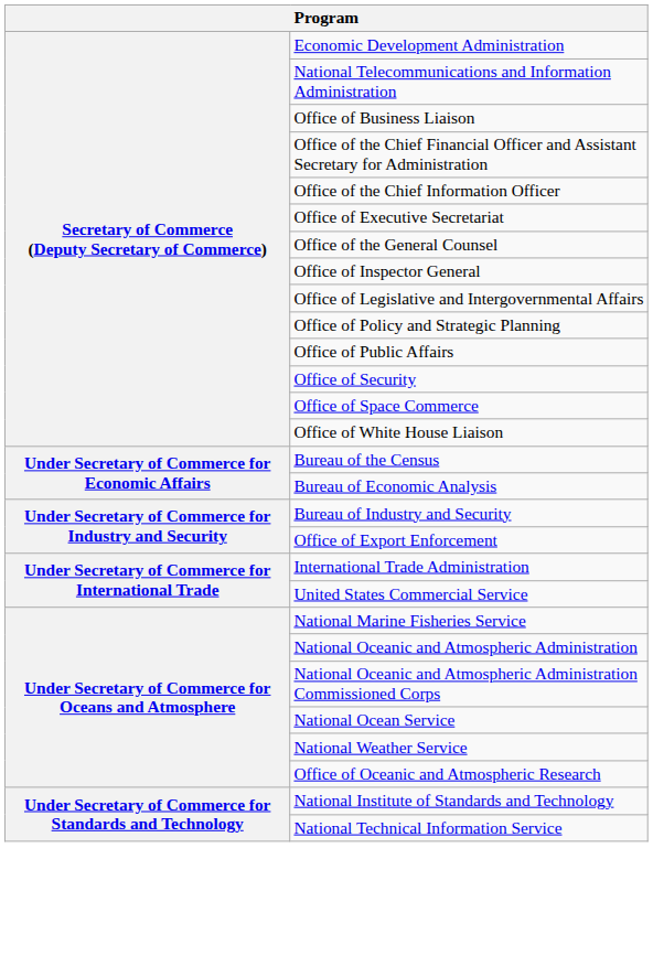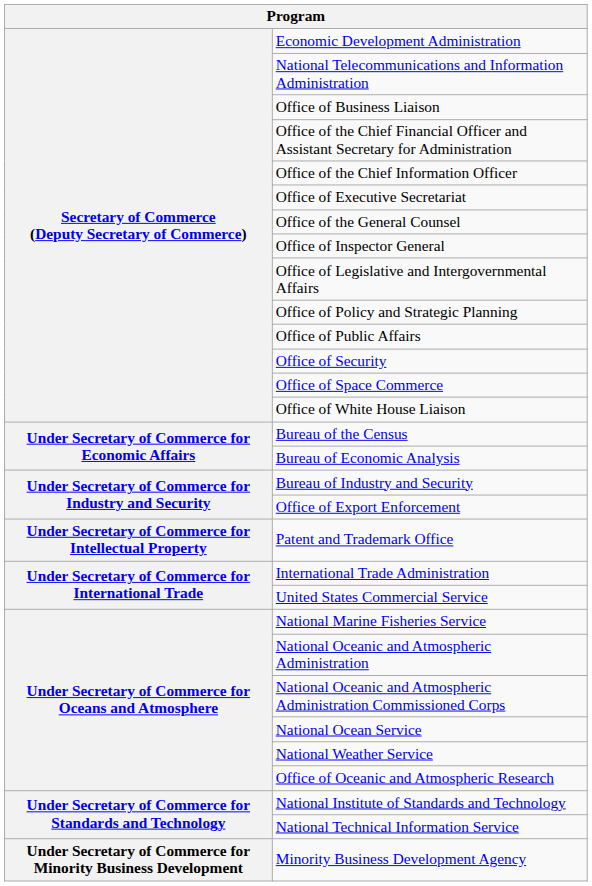 <table class="wikitable sortable">
 <tr>
 <th scope="col" colspan="2">Program</th>
 </tr>
 <tr>
 <th rowspan="14"><a href='#'>Secretary of Commerce</a><br>(<a href='#'>Deputy Secretary of Commerce</a>)</th>
 <td><a href='#'>Economic Development Administration</a></td>
 </tr>
 <tr>
 <td><a href='#'>National Telecommunications and Information Administration</a></td>
 </tr>
 <tr>
 <td>Office of Business Liaison</td>
 </tr>
 <tr>
 <td>Office of the Chief Financial Officer and Assistant Secretary for Administration</td>
 </tr>
 <tr>
 <td>Office of the Chief Information Officer</td>
 </tr>
 <tr>
 <td>Office of Executive Secretariat</td>
 </tr>
 <tr>
 <td>Office of the General Counsel</td>
 </tr>
 <tr>
 <td>Office of Inspector General</td>
 </tr>
 <tr>
 <td>Office of Legislative and Intergovernmental Affairs</td>
 </tr>
 <tr>
 <td>Office of Policy and Strategic Planning</td>
 </tr>
 <tr>
 <td>Office of Public Affairs</td>
 </tr>
 <tr>
 <td><a href='#'>Office of Security</a></td>
 </tr>
 <tr>
 <td><a href='#'>Office of Space Commerce</a></td>
 </tr>
 <tr>
 <td>Office of White House Liaison</td>
 </tr>
 <tr>
 <th rowspan="2"><a href='#'>Under Secretary of Commerce for Economic Affairs</a></th>
 <td><a href='#'>Bureau of the Census</a></td>
 </tr>
 <tr>
 <td><a href='#'>Bureau of Economic Analysis</a></td>
 </tr>
 <tr>
 <th rowspan="2"><a href='#'>Under Secretary of Commerce for Industry and Security</a></th>
 <td><a href='#'>Bureau of Industry and Security</a></td>
 </tr>
 <tr>
 <td><a href='#'>Office of Export Enforcement</a></td>
 </tr>
 <tr>
+<th><a href='#'>Under Secretary of Commerce for Intellectual Property</a></th>
+<td><a href='#'>Patent and Trademark Office</a></td>
+</tr>
+<tr>
 <th rowspan="2"><a href='#'>Under Secretary of Commerce for International Trade</a></th>
 <td><a href='#'>International Trade Administration</a></td>
 </tr>
 <tr>
 <td><a href='#'>United States Commercial Service</a></td>
 </tr>
 <tr>
 <th rowspan="6"><a href='#'>Under Secretary of Commerce for Oceans and Atmosphere</a></th>
 <td><a href='#'>National Marine Fisheries Service</a></td>
 </tr>
 <tr>
 <td><a href='#'>National Oceanic and Atmospheric Administration</a></td>
 </tr>
 <tr>
 <td><a href='#'>National Oceanic and Atmospheric Administration Commissioned Corps</a></td>
 </tr>
 <tr>
 <td><a href='#'>National Ocean Service</a></td>
 </tr>
 <tr>
 <td><a href='#'>National Weather Service</a></td>
 </tr>
 <tr>
 <td><a href='#'>Office of Oceanic and Atmospheric Research</a></td>
 </tr>
 <tr>
 <th rowspan="2"><a href='#'>Under Secretary of Commerce for Standards and Technology</a></th>
 <td><a href='#'>National Institute of Standards and Technology</a></td>
 </tr>
 <tr>
 <td><a href='#'>National Technical Information Service</a></td>
 </tr>
+<tr>
+<th>Under Secretary of Commerce for Minority Business Development</th>
+<td><a href='#'>Minority Business Development Agency</a></td>
+</tr>
 </table>
